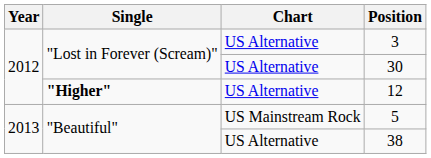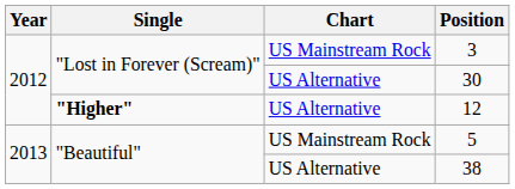 <table class="wikitable">
 <tr>
 <th>Year</th>
 <th>Single</th>
 <th>Chart</th>
 <th>Position</th>
 </tr>
 <tr>
 <td rowspan="3">2012</td>
 <td rowspan="2">"Lost in Forever (Scream)"</td>
-<td><a href='#'>US Alternative</a></td>
+<td><a href='#'>US Mainstream Rock</a><br></td>
 <td style="text-align:center;">3</td>
 </tr>
 <tr>
 <td><a href='#'>US Alternative</a></td>
 <td style="text-align:center;">30</td>
 </tr>
 <tr>
 <td><strong>"Higher"</strong></td>
 <td><a href='#'>US Alternative</a></td>
 <td style="text-align:center;">12</td>
 </tr>
 <tr>
 <td rowspan="2">2013</td>
 <td rowspan="2">"Beautiful"</td>
 <td Mainstream Rock Tracks>US Mainstream Rock</td>
 <td style="text-align:center;">5</td>
 </tr>
 <tr>
 <td>US Alternative</td>
 <td style="text-align:center;">38</td>
 </tr>
 </table>
